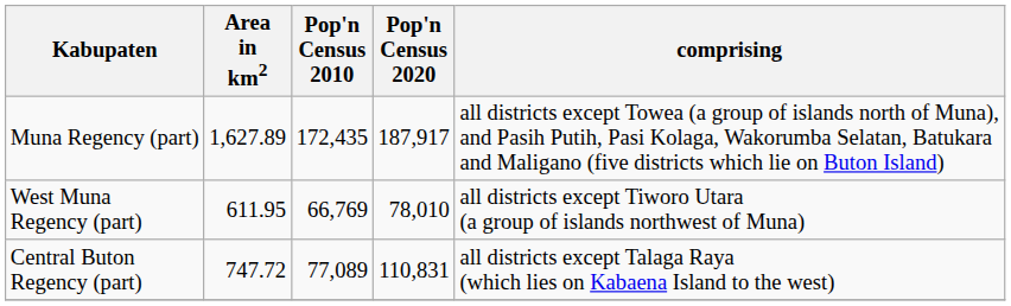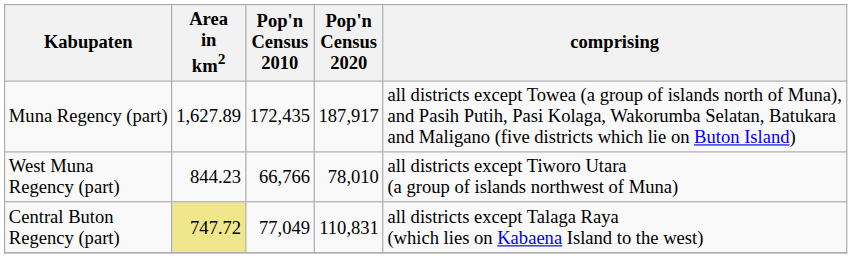 <table class="sortable wikitable">
 <tr>
 <th>Kabupaten</th>
 <th>Area<br>in<br> km<sup>2</sup></th>
 <th>Pop'n<br>Census<br>2010 </th>
 <th>Pop'n<br>Census<br>2020 </th>
 <th>comprising</th>
 </tr>
 <tr>
 <td>Muna Regency (part)</td>
 <td align="right">1,627.89</td>
 <td align="right">172,435</td>
 <td align="right">187,917</td>
 <td>all districts except Towea (a group of islands north of Muna), <br>and Pasih Putih, Pasi Kolaga, Wakorumba Selatan, Batukara<br> and Maligano (five districts which lie on <a href='#'>Buton Island</a>)</td>
 </tr>
 <tr>
 <td>West Muna <br>Regency (part)</td>
-<td align="right">611.95</td>
-<td align="right">66,769</td>
+<td align="right">844.23</td>
+<td align="right">66,766</td>
 <td align="right">78,010</td>
 <td>all districts except Tiworo Utara <br>(a group of islands northwest of Muna)</td>
 </tr>
 <tr>
 <td>Central Buton <br>Regency (part)</td>
-<td align="right">747.72</td>
-<td align="right">77,089</td>
+<td align="right" style="background: khaki;">747.72</td>
+<td align="right">77,049</td>
 <td align="right">110,831</td>
 <td>all districts except Talaga Raya <br>(which lies on <a href='#'>Kabaena</a> Island to the west)</td>
 </tr>
 <tr>
 </tr>
 </table>
